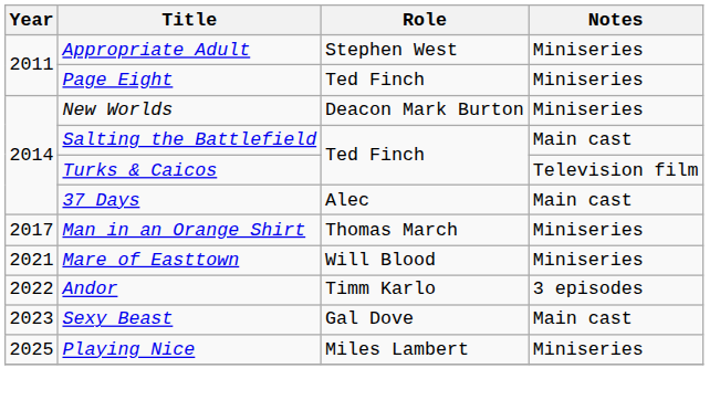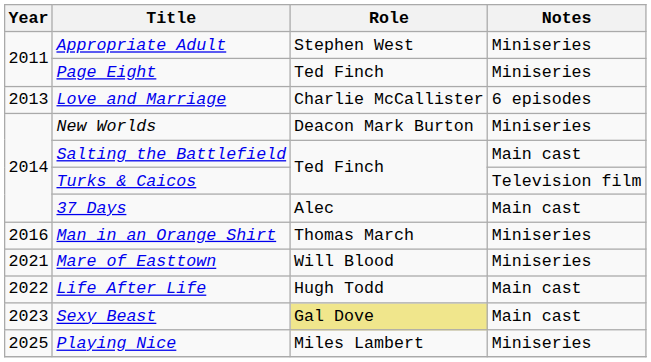 <table class="wikitable sortable">
 <tr>
 <th>Year</th>
 <th>Title</th>
 <th>Role</th>
 <th class="unsortable">Notes</th>
 </tr>
 <tr>
 <td rowspan="2">2011</td>
 <td><em><a href='#'>Appropriate Adult</a></em></td>
 <td>Stephen West</td>
 <td>Miniseries</td>
 </tr>
 <tr>
 <td><em><a href='#'>Page Eight</a></em></td>
 <td>Ted Finch</td>
 <td>Miniseries</td>
+</tr>
+<tr>
+<td>2013</td>
+<td><em><a href='#'>Love and Marriage</a></em></td>
+<td>Charlie McCallister</td>
+<td>6 episodes</td>
 </tr>
 <tr>
 <td rowspan="4">2014</td>
 <td><em>New Worlds</em></td>
 <td>Deacon Mark Burton</td>
 <td>Miniseries</td>
 </tr>
 <tr>
 <td><em><a href='#'>Salting the Battlefield</a></em></td>
 <td rowspan="2">Ted Finch</td>
 <td>Main cast</td>
 </tr>
 <tr>
 <td><em><a href='#'>Turks & Caicos</a></em></td>
 <td>Television film</td>
 </tr>
 <tr>
 <td><em><a href='#'>37 Days</a></em></td>
 <td>Alec</td>
 <td>Main cast</td>
 </tr>
 <tr>
-<td>2017</td>
+<td>2016</td>
 <td><em><a href='#'>Man in an Orange Shirt</a></em></td>
 <td>Thomas March</td>
 <td>Miniseries</td>
 </tr>
 <tr>
 <td>2021</td>
 <td><em><a href='#'>Mare of Easttown</a></em></td>
 <td>Will Blood</td>
 <td>Miniseries</td>
 </tr>
 <tr>
 <td>2022</td>
-<td><em><a href='#'>Andor</a></em></td>
-<td>Timm Karlo</td>
-<td>3 episodes</td>
+<td><em><a href='#'>Life After Life</a></em></td>
+<td>Hugh Todd</td>
+<td>Main cast</td>
 </tr>
 <tr>
 <td>2023</td>
 <td><em><a href='#'>Sexy Beast</a></em></td>
-<td>Gal Dove</td>
+<td style="background: khaki;">Gal Dove</td>
 <td>Main cast</td>
 </tr>
 <tr>
 <td>2025</td>
 <td><em><a href='#'>Playing Nice</a></td>
 <td>Miles  Lambert</td>
 <td>Miniseries</td>
 </tr>
 <tr>
 </tr>
 </table>
